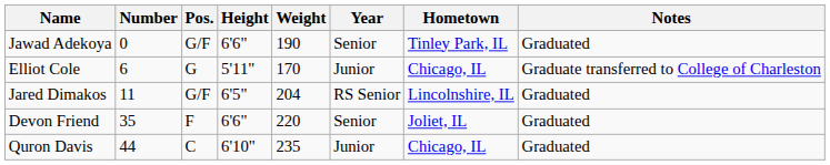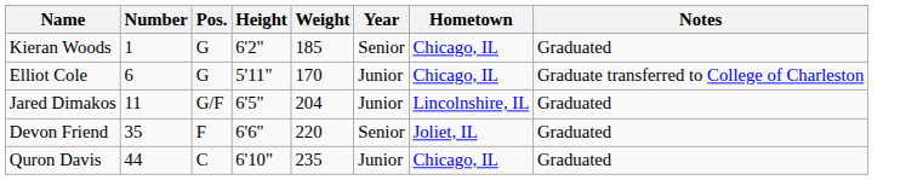 <table class="wikitable sortable" border="1">
 <tr>
 <th>Name</th>
 <th>Number</th>
 <th>Pos.</th>
 <th>Height</th>
 <th>Weight</th>
 <th>Year</th>
 <th>Hometown</th>
 <th class="unsortable">Notes</th>
 </tr>
 <tr>
-<td>Jawad Adekoya</td>
-<td>0</td>
-<td>G/F</td>
-<td>6'6"</td>
-<td>190</td>
+<td>Kieran Woods</td>
+<td>1</td>
+<td>G</td>
+<td>6'2"</td>
+<td>185</td>
 <td>Senior</td>
-<td><a href='#'>Tinley Park, IL</a></td>
+<td><a href='#'>Chicago, IL</a></td>
 <td>Graduated</td>
 </tr>
 <tr>
 <td>Elliot Cole</td>
 <td>6</td>
 <td>G</td>
 <td>5'11"</td>
 <td>170</td>
 <td>Junior</td>
 <td><a href='#'>Chicago, IL</a></td>
 <td>Graduate transferred to <a href='#'>College of Charleston</a></td>
 </tr>
 <tr>
 <td>Jared Dimakos</td>
 <td>11</td>
 <td>G/F</td>
 <td>6'5"</td>
 <td>204</td>
-<td>RS Senior</td>
+<td>Junior</td>
 <td><a href='#'>Lincolnshire, IL</a></td>
 <td>Graduated</td>
 </tr>
 <tr>
 <td>Devon Friend</td>
 <td>35</td>
 <td>F</td>
 <td>6'6"</td>
 <td>220</td>
 <td>Senior</td>
 <td><a href='#'>Joliet, IL</a></td>
 <td>Graduated</td>
 </tr>
 <tr>
 <td>Quron Davis</td>
 <td>44</td>
 <td>C</td>
 <td>6'10"</td>
 <td>235</td>
 <td>Junior</td>
 <td><a href='#'>Chicago, IL</a></td>
 <td>Graduated</td>
 </tr>
 </table>
